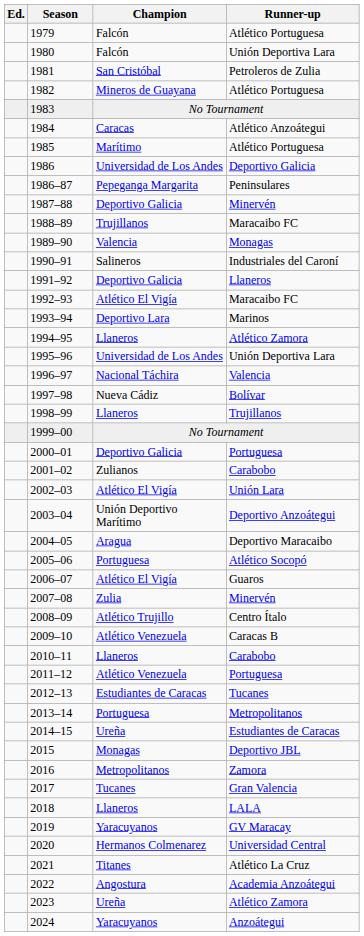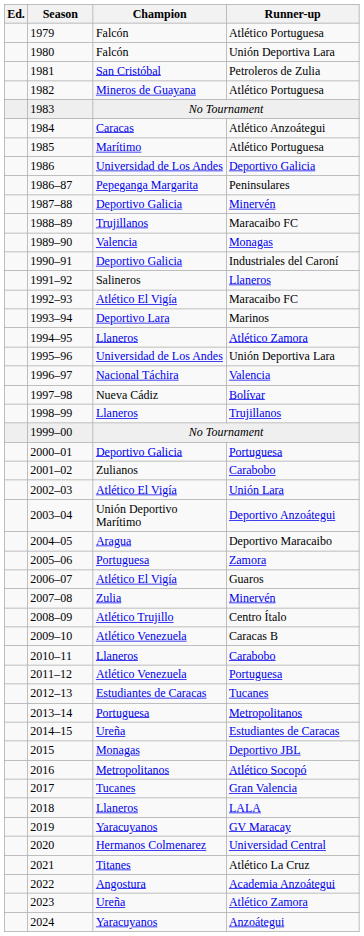 <table class="wikitable sortable">
 <tr>
 <th width=px>Ed.</th>
 <th width=80px>Season</th>
 <th width=170px>Champion</th>
 <th width=170px>Runner-up</th>
 </tr>
 <tr>
 <td></td>
 <td>1979</td>
 <td>Falcón</td>
 <td>Atlético Portuguesa</td>
 </tr>
 <tr>
 <td></td>
 <td>1980</td>
 <td>Falcón</td>
 <td>Unión Deportiva Lara</td>
 </tr>
 <tr>
 <td></td>
 <td>1981</td>
 <td><a href='#'>San Cristóbal</a></td>
 <td>Petroleros de Zulia</td>
 </tr>
 <tr>
 <td></td>
 <td>1982</td>
 <td><a href='#'>Mineros de Guayana</a></td>
 <td>Atlético Portuguesa</td>
 </tr>
 <tr bgcolor=#efefef>
 <td></td>
 <td>1983</td>
 <td colspan="2" style="text-align:center;"><em>No Tournament</em></td>
 </tr>
 <tr>
 <td></td>
 <td>1984</td>
 <td><a href='#'>Caracas</a></td>
 <td>Atlético Anzoátegui</td>
 </tr>
 <tr>
 <td></td>
 <td>1985</td>
 <td><a href='#'>Marítimo</a></td>
 <td>Atlético Portuguesa</td>
 </tr>
 <tr>
 <td></td>
 <td>1986</td>
 <td><a href='#'>Universidad de Los Andes</a></td>
 <td><a href='#'>Deportivo Galicia</a></td>
 </tr>
 <tr>
 <td></td>
 <td>1986–87</td>
 <td><a href='#'>Pepeganga Margarita</a></td>
 <td>Peninsulares</td>
 </tr>
 <tr>
 <td></td>
 <td>1987–88</td>
 <td><a href='#'>Deportivo Galicia</a></td>
 <td><a href='#'>Minervén</a></td>
 </tr>
 <tr>
 <td></td>
 <td>1988–89</td>
 <td><a href='#'>Trujillanos</a></td>
 <td>Maracaibo FC</td>
 </tr>
 <tr>
 <td></td>
 <td>1989–90</td>
 <td><a href='#'>Valencia</a></td>
 <td><a href='#'>Monagas</a></td>
 </tr>
 <tr>
 <td></td>
 <td>1990–91</td>
-<td>Salineros</td>
+<td><a href='#'>Deportivo Galicia</a></td>
 <td>Industriales del Caroní</td>
 </tr>
 <tr>
 <td></td>
 <td>1991–92</td>
-<td><a href='#'>Deportivo Galicia</a></td>
+<td>Salineros</td>
 <td><a href='#'>Llaneros</a></td>
 </tr>
 <tr>
 <td></td>
 <td>1992–93</td>
 <td><a href='#'>Atlético El Vigía</a></td>
 <td>Maracaibo FC</td>
 </tr>
 <tr>
 <td></td>
 <td>1993–94</td>
 <td><a href='#'>Deportivo Lara</a></td>
 <td>Marinos</td>
 </tr>
 <tr>
 <td></td>
 <td>1994–95</td>
 <td><a href='#'>Llaneros</a></td>
 <td><a href='#'>Atlético Zamora</a></td>
 </tr>
 <tr>
 <td></td>
 <td>1995–96</td>
 <td><a href='#'>Universidad de Los Andes</a></td>
 <td>Unión Deportiva Lara</td>
 </tr>
 <tr>
 <td></td>
 <td>1996–97</td>
 <td><a href='#'>Nacional Táchira</a></td>
 <td><a href='#'>Valencia</a></td>
 </tr>
 <tr>
 <td></td>
 <td>1997–98</td>
 <td>Nueva Cádiz</td>
 <td><a href='#'>Bolívar</a></td>
 </tr>
 <tr>
 <td></td>
 <td>1998–99</td>
 <td><a href='#'>Llaneros</a></td>
 <td><a href='#'>Trujillanos</a></td>
 </tr>
 <tr bgcolor=#efefef>
 <td></td>
 <td>1999–00</td>
 <td colspan="2" style="text-align:center;"><em>No Tournament</em></td>
 </tr>
 <tr>
 <td></td>
 <td>2000–01</td>
 <td><a href='#'>Deportivo Galicia</a></td>
 <td><a href='#'>Portuguesa</a></td>
 </tr>
 <tr>
 <td></td>
 <td>2001–02</td>
 <td>Zulianos</td>
 <td><a href='#'>Carabobo</a></td>
 </tr>
 <tr>
 <td></td>
 <td>2002–03</td>
 <td><a href='#'>Atlético El Vigía</a></td>
 <td><a href='#'>Unión Lara</a></td>
 </tr>
 <tr>
 <td></td>
 <td>2003–04</td>
 <td>Unión Deportivo Marítimo</td>
 <td><a href='#'>Deportivo Anzoátegui</a></td>
 </tr>
 <tr>
 <td></td>
 <td>2004–05</td>
 <td><a href='#'>Aragua</a></td>
 <td>Deportivo Maracaibo</td>
 </tr>
 <tr>
 <td></td>
 <td>2005–06</td>
 <td><a href='#'>Portuguesa</a></td>
-<td><a href='#'>Atlético Socopó</a></td>
+<td><a href='#'>Zamora</a></td>
 </tr>
 <tr>
 <td></td>
 <td>2006–07</td>
 <td><a href='#'>Atlético El Vigía</a></td>
 <td>Guaros</td>
 </tr>
 <tr>
 <td></td>
 <td>2007–08</td>
 <td><a href='#'>Zulia</a></td>
 <td><a href='#'>Minervén</a></td>
 </tr>
 <tr>
 <td></td>
 <td>2008–09</td>
 <td><a href='#'>Atlético Trujillo</a></td>
 <td>Centro Ítalo</td>
 </tr>
 <tr>
 <td></td>
 <td>2009–10</td>
 <td><a href='#'>Atlético Venezuela</a></td>
 <td>Caracas B</td>
 </tr>
 <tr>
 <td></td>
 <td>2010–11</td>
 <td><a href='#'>Llaneros</a></td>
 <td><a href='#'>Carabobo</a></td>
 </tr>
 <tr>
 <td></td>
 <td>2011–12</td>
 <td><a href='#'>Atlético Venezuela</a></td>
 <td><a href='#'>Portuguesa</a></td>
 </tr>
 <tr>
 <td></td>
 <td>2012–13</td>
 <td><a href='#'>Estudiantes de Caracas</a></td>
 <td><a href='#'>Tucanes</a></td>
 </tr>
 <tr>
 <td></td>
 <td>2013–14</td>
 <td><a href='#'>Portuguesa</a></td>
 <td><a href='#'>Metropolitanos</a></td>
 </tr>
 <tr>
 <td></td>
 <td>2014–15</td>
 <td><a href='#'>Ureña</a></td>
 <td><a href='#'>Estudiantes de Caracas</a></td>
 </tr>
 <tr>
 <td></td>
 <td>2015</td>
 <td><a href='#'>Monagas</a></td>
 <td><a href='#'>Deportivo JBL</a></td>
 </tr>
 <tr>
 <td></td>
 <td>2016</td>
 <td><a href='#'>Metropolitanos</a></td>
-<td><a href='#'>Zamora</a></td>
+<td><a href='#'>Atlético Socopó</a></td>
 </tr>
 <tr>
 <td></td>
 <td>2017</td>
 <td><a href='#'>Tucanes</a></td>
 <td><a href='#'>Gran Valencia</a></td>
 </tr>
 <tr>
 <td></td>
 <td>2018</td>
 <td><a href='#'>Llaneros</a></td>
 <td><a href='#'>LALA</a></td>
 </tr>
 <tr>
 <td></td>
 <td>2019</td>
 <td><a href='#'>Yaracuyanos</a></td>
 <td><a href='#'>GV Maracay</a></td>
 </tr>
 <tr>
 <td></td>
 <td>2020</td>
 <td><a href='#'>Hermanos Colmenarez</a></td>
 <td><a href='#'>Universidad Central</a></td>
 </tr>
 <tr>
 <td></td>
 <td>2021</td>
 <td><a href='#'>Titanes</a></td>
 <td>Atlético La Cruz</td>
 </tr>
 <tr>
 <td></td>
 <td>2022</td>
 <td><a href='#'>Angostura</a></td>
 <td><a href='#'>Academia Anzoátegui</a></td>
 </tr>
 <tr>
 <td></td>
 <td>2023</td>
 <td><a href='#'>Ureña</a></td>
 <td><a href='#'>Atlético Zamora</a></td>
 </tr>
 <tr>
 <td></td>
 <td>2024</td>
 <td><a href='#'>Yaracuyanos</a></td>
 <td><a href='#'>Anzoátegui</a></td>
 </tr>
 </table>
